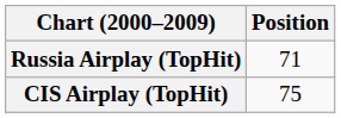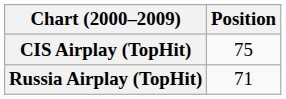 <table class="wikitable plainrowheaders" style="text-align:center">
 <tr>
 <th scope="col">Chart (2000–2009)</th>
 <th scope="col">Position</th>
 </tr>
 <tr>
+<th scope="row">CIS Airplay (TopHit)</th>
+<td>75</td>
+</tr>
+<tr>
 <th scope="row">Russia Airplay (TopHit)</th>
 <td>71</td>
 </tr>
-<tr>
-<th scope="row">CIS Airplay (TopHit)</th>
-<td>75</td>
-</tr>
 </table>
